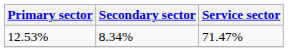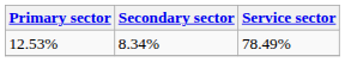 <table class="wikitable" border="1">
 <tr>
 <th><a href='#'>Primary sector</a></th>
 <th><a href='#'>Secondary sector</a></th>
 <th><a href='#'>Service sector</a></th>
 </tr>
 <tr>
 <td>12.53%</td>
 <td>8.34%</td>
-<td>71.47%</td>
+<td>78.49%</td>
 </tr>
 <tr>
 </tr>
 </table>
